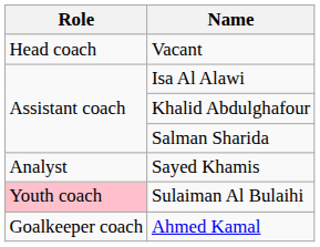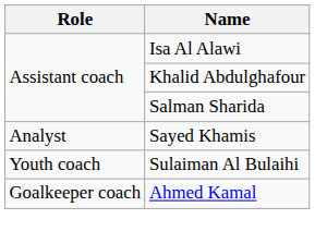 <table class="wikitable">
 <tr>
 <th>Role</th>
 <th>Name</th>
-</tr>
-<tr>
-<td>Head coach</td>
-<td>Vacant</td>
 </tr>
 <tr>
 <td rowspan="3">Assistant coach</td>
 <td> Isa Al Alawi</td>
 </tr>
 <tr>
 <td> Khalid Abdulghafour</td>
 </tr>
 <tr>
 <td> Salman Sharida</td>
 </tr>
 <tr>
 <td>Analyst</td>
 <td> Sayed Khamis</td>
 </tr>
 <tr>
-<td style="background: pink;">Youth coach</td>
+<td>Youth coach</td>
 <td> Sulaiman Al Bulaihi</td>
 </tr>
 <tr>
 <td>Goalkeeper coach</td>
 <td> <a href='#'>Ahmed Kamal</a></td>
 </tr>
 </table>
